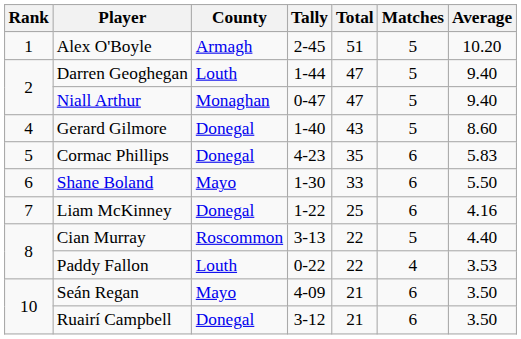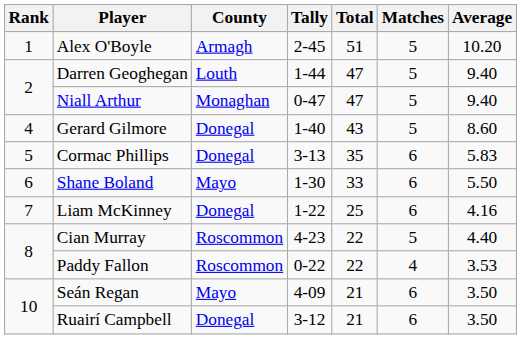 <table class="wikitable">
 <tr>
 <th>Rank</th>
 <th>Player</th>
 <th>County</th>
 <th>Tally</th>
 <th>Total</th>
 <th>Matches</th>
 <th>Average</th>
 </tr>
 <tr>
 <td rowspan=1 align=center>1</td>
 <td>Alex O'Boyle</td>
 <td><a href='#'>Armagh</a></td>
 <td align=center>2-45</td>
 <td align=center>51</td>
 <td align=center>5</td>
 <td align=center>10.20</td>
 </tr>
 <tr>
 <td rowspan=2 align=center>2</td>
 <td>Darren Geoghegan</td>
 <td><a href='#'>Louth</a></td>
 <td align=center>1-44</td>
 <td align=center>47</td>
 <td align=center>5</td>
 <td align=center>9.40</td>
 </tr>
 <tr>
 <td><a href='#'>Niall Arthur</a></td>
 <td><a href='#'>Monaghan</a></td>
 <td align=center>0-47</td>
 <td align=center>47</td>
 <td align=center>5</td>
 <td align=center>9.40</td>
 </tr>
 <tr>
 <td rowspan=1 align=center>4</td>
 <td>Gerard Gilmore</td>
 <td><a href='#'>Donegal</a></td>
 <td align=center>1-40</td>
 <td align=center>43</td>
 <td align=center>5</td>
 <td align=center>8.60</td>
 </tr>
 <tr>
 <td rowspan=1 align=center>5</td>
 <td>Cormac Phillips</td>
 <td><a href='#'>Donegal</a></td>
-<td align=center>4-23</td>
+<td align=center>3-13</td>
 <td align=center>35</td>
 <td align=center>6</td>
 <td align=center>5.83</td>
 </tr>
 <tr>
 <td rowspan=1 align=center>6</td>
 <td><a href='#'>Shane Boland</a></td>
 <td><a href='#'>Mayo</a></td>
 <td align=center>1-30</td>
 <td align=center>33</td>
 <td align=center>6</td>
 <td align=center>5.50</td>
 </tr>
 <tr>
 <td rowspan=1 align=center>7</td>
 <td>Liam McKinney</td>
 <td><a href='#'>Donegal</a></td>
 <td align=center>1-22</td>
 <td align=center>25</td>
 <td align=center>6</td>
 <td align=center>4.16</td>
 </tr>
 <tr>
 <td rowspan=2 align=center>8</td>
 <td>Cian Murray</td>
 <td><a href='#'>Roscommon</a></td>
-<td align=center>3-13</td>
+<td align=center>4-23</td>
 <td align=center>22</td>
 <td align=center>5</td>
 <td align=center>4.40</td>
 </tr>
 <tr>
 <td>Paddy Fallon</td>
-<td><a href='#'>Louth</a></td>
+<td><a href='#'>Roscommon</a></td>
 <td align=center>0-22</td>
 <td align=center>22</td>
 <td align=center>4</td>
 <td align=center>3.53</td>
 </tr>
 <tr>
 <td rowspan=2 align=center>10</td>
 <td>Seán Regan</td>
 <td><a href='#'>Mayo</a></td>
 <td align=center>4-09</td>
 <td align=center>21</td>
 <td align=center>6</td>
 <td align=center>3.50</td>
 </tr>
 <tr>
 <td>Ruairí Campbell</td>
 <td><a href='#'>Donegal</a></td>
 <td align=center>3-12</td>
 <td align=center>21</td>
 <td align=center>6</td>
 <td align=center>3.50</td>
 </tr>
 </table>
